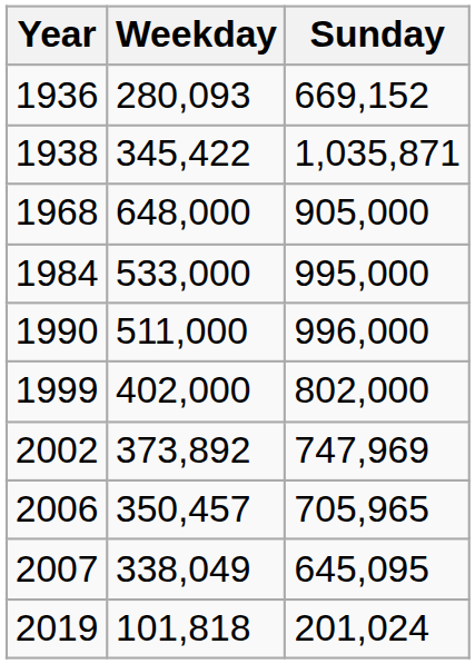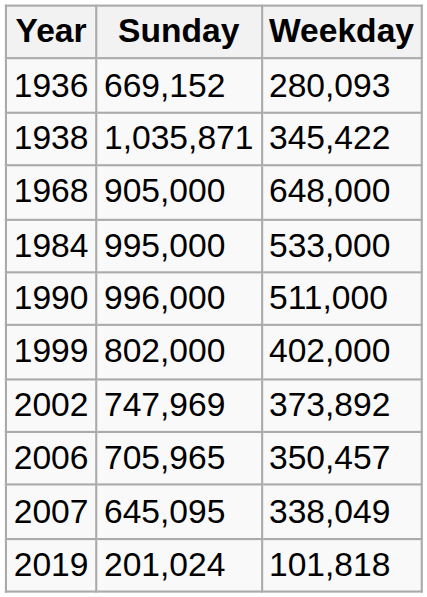 <table style="float:right;"  class="wikitable">
 <tr>
 <th>Year</th>
+<th>Sunday</th>
 <th>Weekday</th>
-<th>Sunday</th>
 </tr>
 <tr>
 <td>1936</td>
+<td>669,152</td>
 <td>280,093</td>
-<td>669,152</td>
 </tr>
 <tr>
 <td>1938</td>
+<td>1,035,871</td>
 <td>345,422</td>
-<td>1,035,871</td>
 </tr>
 <tr>
 <td>1968</td>
+<td>905,000</td>
 <td>648,000</td>
-<td>905,000</td>
 </tr>
 <tr>
 <td>1984</td>
+<td>995,000</td>
 <td>533,000</td>
-<td>995,000</td>
 </tr>
 <tr>
 <td>1990</td>
+<td>996,000</td>
 <td>511,000</td>
-<td>996,000</td>
 </tr>
 <tr>
 <td>1999</td>
+<td>802,000</td>
 <td>402,000</td>
-<td>802,000</td>
 </tr>
 <tr>
 <td>2002</td>
+<td>747,969</td>
 <td>373,892</td>
-<td>747,969</td>
 </tr>
 <tr>
 <td>2006</td>
+<td>705,965</td>
 <td>350,457</td>
-<td>705,965</td>
 </tr>
 <tr>
 <td>2007</td>
+<td>645,095</td>
 <td>338,049</td>
-<td>645,095</td>
 </tr>
 <tr>
 <td>2019</td>
+<td>201,024</td>
 <td>101,818</td>
-<td>201,024</td>
 </tr>
 </table>
